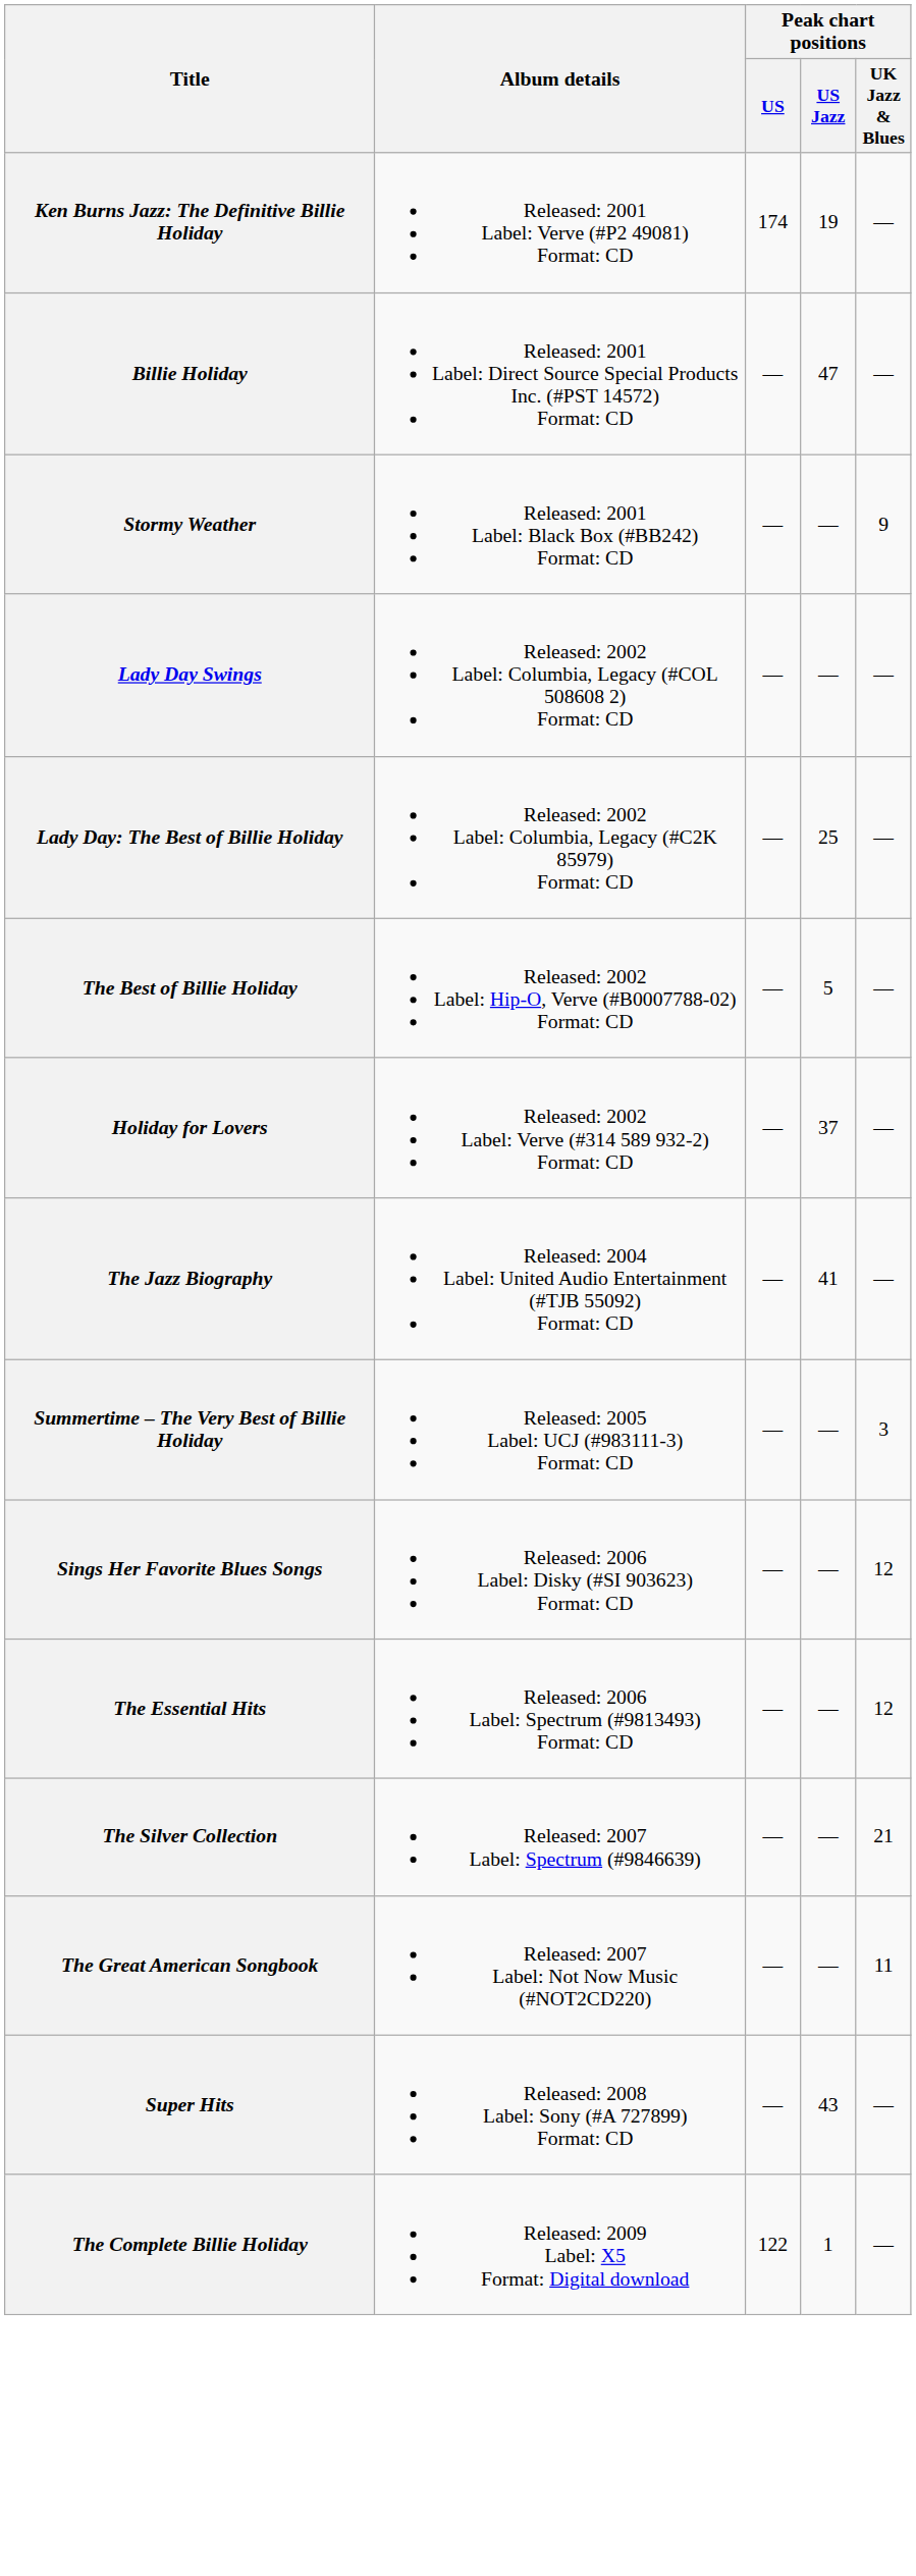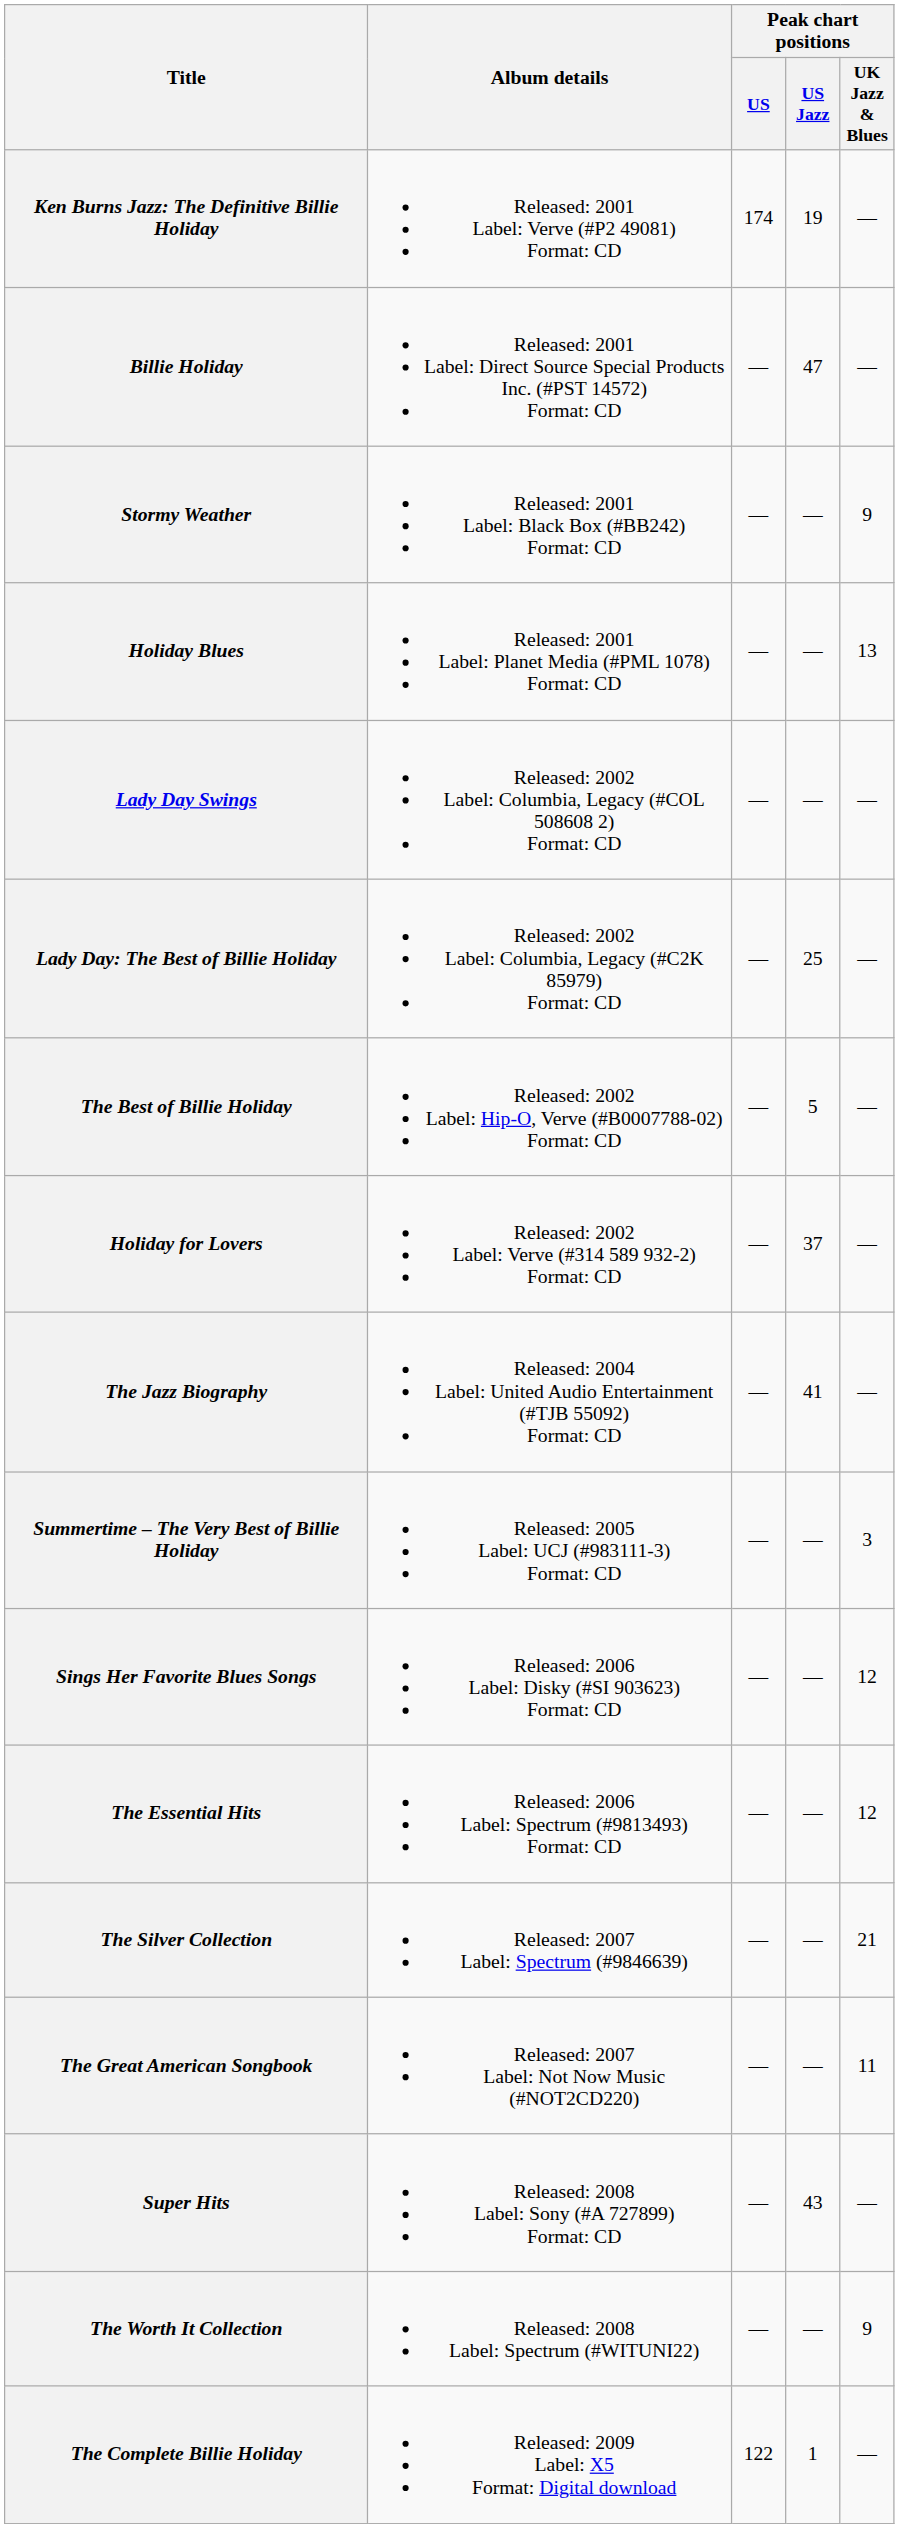 <table class="wikitable plainrowheaders" style="text-align:center;">
 <tr>
 <th scope="col" rowspan="2" style="width:18em;">Title</th>
 <th scope="col" rowspan="2" style="width:18em;">Album details</th>
 <th scope="col" colspan="3">Peak chart positions</th>
 </tr>
 <tr>
 <th scope="col" style="width:2.6em; font-size:90%;"><a href='#'>US</a><br></th>
 <th scope="col" style="width:2.6em; font-size:90%;"><a href='#'>US<br>Jazz</a><br></th>
 <th scope="col" style="width:2.6em; font-size:90%;">UK<br>Jazz & Blues<br></th>
 </tr>
 <tr>
 <th scope="row"><em>Ken Burns Jazz: The Definitive Billie Holiday</em></th>
 <td><br><ul><li>Released: 2001</li><li>Label: Verve (#P2 49081)</li><li>Format: CD</li></ul></td>
 <td style="text-align:center;">174</td>
 <td style="text-align:center;">19</td>
 <td style="text-align:center;">—</td>
 </tr>
 <tr>
 <th scope="row"><em>Billie Holiday</em></th>
 <td><br><ul><li>Released: 2001</li><li>Label: Direct Source Special Products Inc. (#PST 14572)</li><li>Format: CD</li></ul></td>
 <td style="text-align:center;">—</td>
 <td style="text-align:center;">47</td>
 <td style="text-align:center;">—</td>
 </tr>
 <tr>
 <th scope="row"><em>Stormy Weather</em></th>
 <td><br><ul><li>Released: 2001</li><li>Label: Black Box (#BB242)</li><li>Format: CD</li></ul></td>
 <td style="text-align:center;">—</td>
 <td style="text-align:center;">—</td>
 <td style="text-align:center;">9</td>
+</tr>
+<tr>
+<th scope="row"><em>Holiday Blues</em></th>
+<td><br><ul><li>Released: 2001</li><li>Label: Planet Media (#PML 1078)</li><li>Format: CD</li></ul></td>
+<td style="text-align:center;">—</td>
+<td style="text-align:center;">—</td>
+<td style="text-align:center;">13</td>
 </tr>
 <tr>
 <th scope="row"><em><a href='#'>Lady Day Swings</a></em></th>
 <td><br><ul><li>Released: 2002</li><li>Label: Columbia, Legacy (#COL 508608 2)</li><li>Format: CD</li></ul></td>
 <td style="text-align:center;">—</td>
 <td style="text-align:center;">—</td>
 <td style="text-align:center;">—</td>
 </tr>
 <tr>
 <th scope="row"><em>Lady Day: The Best of Billie Holiday</em></th>
 <td><br><ul><li>Released: 2002</li><li>Label: Columbia, Legacy (#C2K 85979)</li><li>Format: CD</li></ul></td>
 <td style="text-align:center;">—</td>
 <td style="text-align:center;">25</td>
 <td style="text-align:center;">—</td>
 </tr>
 <tr>
 <th scope="row"><em>The Best of Billie Holiday</em></th>
 <td><br><ul><li>Released: 2002</li><li>Label: <a href='#'>Hip-O</a>, Verve (#B0007788-02)</li><li>Format: CD</li></ul></td>
 <td style="text-align:center;">—</td>
 <td style="text-align:center;">5</td>
 <td style="text-align:center;">—</td>
 </tr>
 <tr>
 <th scope="row"><em>Holiday for Lovers</em></th>
 <td><br><ul><li>Released: 2002</li><li>Label: Verve (#314 589 932-2)</li><li>Format: CD</li></ul></td>
 <td style="text-align:center;">—</td>
 <td style="text-align:center;">37</td>
 <td style="text-align:center;">—</td>
 </tr>
 <tr>
 <th scope="row"><em>The Jazz Biography</em></th>
 <td><br><ul><li>Released: 2004</li><li>Label: United Audio Entertainment (#TJB 55092)</li><li>Format: CD</li></ul></td>
 <td style="text-align:center;">—</td>
 <td style="text-align:center;">41</td>
 <td style="text-align:center;">—</td>
 </tr>
 <tr>
 <th scope="row"><em>Summertime – The Very Best of Billie Holiday</em></th>
 <td><br><ul><li>Released: 2005</li><li>Label: UCJ (#983111-3)</li><li>Format: CD</li></ul></td>
 <td style="text-align:center;">—</td>
 <td style="text-align:center;">—</td>
 <td style="text-align:center;">3</td>
 </tr>
 <tr>
 <th scope="row"><em>Sings Her Favorite Blues Songs</em></th>
 <td><br><ul><li>Released: 2006</li><li>Label: Disky (#SI 903623)</li><li>Format: CD</li></ul></td>
 <td style="text-align:center;">—</td>
 <td style="text-align:center;">—</td>
 <td style="text-align:center;">12</td>
 </tr>
 <tr>
 <th scope="row"><em>The Essential Hits</em></th>
 <td><br><ul><li>Released: 2006</li><li>Label: Spectrum (#9813493)</li><li>Format: CD</li></ul></td>
 <td style="text-align:center;">—</td>
 <td style="text-align:center;">—</td>
 <td style="text-align:center;">12</td>
 </tr>
 <tr>
 <th scope="row"><em>The Silver Collection</em></th>
 <td><br><ul><li>Released: 2007</li><li>Label: <a href='#'>Spectrum</a> (#9846639)</li></ul></td>
 <td style="text-align:center;">—</td>
 <td style="text-align:center;">—</td>
 <td style="text-align:center;">21</td>
 </tr>
 <tr>
 <th scope="row"><em>The Great American Songbook</em></th>
 <td><br><ul><li>Released: 2007</li><li>Label: Not Now Music (#NOT2CD220)</li></ul></td>
 <td style="text-align:center;">—</td>
 <td style="text-align:center;">—</td>
 <td style="text-align:center;">11</td>
 </tr>
 <tr>
 <th scope="row"><em>Super Hits</em></th>
 <td><br><ul><li>Released: 2008</li><li>Label: Sony (#A 727899)</li><li>Format: CD</li></ul></td>
 <td style="text-align:center;">—</td>
 <td style="text-align:center;">43</td>
 <td style="text-align:center;">—</td>
 </tr>
 <tr>
+<th scope="row"><em>The Worth It Collection</em></th>
+<td><br><ul><li>Released: 2008</li><li>Label: Spectrum (#WITUNI22)</li></ul></td>
+<td style="text-align:center;">—</td>
+<td style="text-align:center;">—</td>
+<td style="text-align:center;">9</td>
+</tr>
+<tr>
 <th scope="row"><em>The Complete Billie Holiday</em></th>
 <td><br><ul><li>Released: 2009</li><li>Label: <a href='#'>X5</a></li><li>Format: <a href='#'>Digital download</a></li></ul></td>
 <td style="text-align:center;">122</td>
 <td style="text-align:center;">1</td>
 <td style="text-align:center;">—</td>
 </tr>
 </table>
